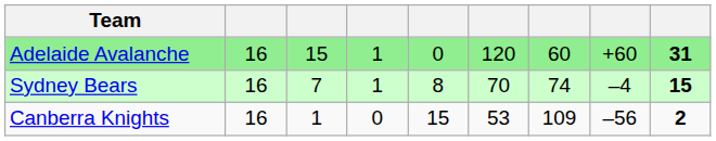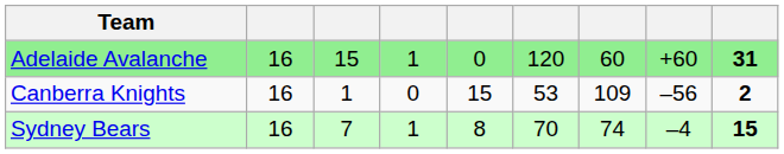 <table class="wikitable" style="text-align:center;">
 <tr>
 <th width=165>Team</th>
 <th width=40></th>
 <th width=40></th>
 <th width=40></th>
 <th width=40></th>
 <th width=40></th>
 <th width=40></th>
 <th width=40></th>
 <th width=40></th>
 </tr>
 <tr bgcolor="#90EE90">
 <td style="text-align:left;"><a href='#'>Adelaide Avalanche</a></td>
 <td>16</td>
 <td>15</td>
 <td>1</td>
 <td>0</td>
 <td>120</td>
 <td>60</td>
 <td>+60</td>
 <td><strong>31</strong></td>
 </tr>
+<tr>
+<td style="text-align:left;"><a href='#'>Canberra Knights</a></td>
+<td>16</td>
+<td>1</td>
+<td>0</td>
+<td>15</td>
+<td>53</td>
+<td>109</td>
+<td>–56</td>
+<td><strong>2</strong></td>
+</tr>
 <tr bgcolor="#ccffcc">
 <td style="text-align:left;"><a href='#'>Sydney Bears</a></td>
 <td>16</td>
 <td>7</td>
 <td>1</td>
 <td>8</td>
 <td>70</td>
 <td>74</td>
 <td>–4</td>
 <td><strong>15</strong></td>
 </tr>
-<tr>
-<td style="text-align:left;"><a href='#'>Canberra Knights</a></td>
-<td>16</td>
-<td>1</td>
-<td>0</td>
-<td>15</td>
-<td>53</td>
-<td>109</td>
-<td>–56</td>
-<td><strong>2</strong></td>
-</tr>
 </table>
